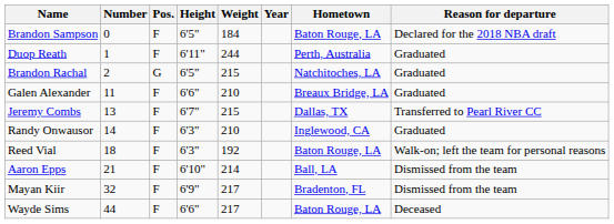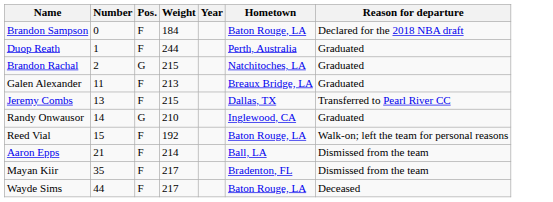 <table class="wikitable sortable" border="1">
 <tr>
 <th>Name</th>
 <th>Number</th>
 <th>Pos.</th>
-<th>Height</th>
 <th>Weight</th>
 <th>Year</th>
 <th>Hometown</th>
 <th class="unsortable">Reason for departure</th>
 </tr>
 <tr>
 <td><a href='#'>Brandon Sampson</a></td>
 <td>0</td>
 <td>F</td>
-<td>6'5"</td>
 <td>184</td>
 <td></td>
 <td><a href='#'>Baton Rouge, LA</a></td>
 <td>Declared for the <a href='#'>2018 NBA draft</a></td>
 </tr>
 <tr>
 <td><a href='#'>Duop Reath</a></td>
 <td>1</td>
 <td>F</td>
-<td>6'11"</td>
 <td>244</td>
 <td></td>
 <td><a href='#'>Perth, Australia</a></td>
 <td>Graduated</td>
 </tr>
 <tr>
 <td><a href='#'>Brandon Rachal</a></td>
 <td>2</td>
 <td>G</td>
-<td>6'5"</td>
 <td>215</td>
 <td></td>
 <td><a href='#'>Natchitoches, LA</a></td>
 <td>Graduated</td>
 </tr>
 <tr>
 <td>Galen Alexander</td>
 <td>11</td>
 <td>F</td>
-<td>6'6"</td>
-<td>210</td>
+<td>213</td>
 <td></td>
 <td><a href='#'>Breaux Bridge, LA</a></td>
 <td>Graduated</td>
 </tr>
 <tr>
 <td><a href='#'>Jeremy Combs</a></td>
 <td>13</td>
 <td>F</td>
-<td>6'7"</td>
 <td>215</td>
 <td></td>
 <td><a href='#'>Dallas, TX</a></td>
 <td>Transferred to <a href='#'>Pearl River CC</a></td>
 </tr>
 <tr>
 <td>Randy Onwausor</td>
 <td>14</td>
-<td>F</td>
-<td>6'3"</td>
+<td>G</td>
 <td>210</td>
 <td></td>
 <td><a href='#'>Inglewood, CA</a></td>
 <td>Graduated</td>
 </tr>
 <tr>
 <td>Reed Vial</td>
-<td>18</td>
+<td>15</td>
 <td>F</td>
-<td>6'3"</td>
 <td>192</td>
 <td></td>
 <td><a href='#'>Baton Rouge, LA</a></td>
 <td>Walk-on; left the team for personal reasons</td>
 </tr>
 <tr>
 <td><a href='#'>Aaron Epps</a></td>
 <td>21</td>
 <td>F</td>
-<td>6'10"</td>
 <td>214</td>
 <td></td>
 <td><a href='#'>Ball, LA</a></td>
 <td>Dismissed from the team</td>
 </tr>
 <tr>
 <td>Mayan Kiir</td>
-<td>32</td>
+<td>35</td>
 <td>F</td>
-<td>6'9"</td>
 <td>217</td>
 <td></td>
 <td><a href='#'>Bradenton, FL</a></td>
 <td>Dismissed from the team</td>
 </tr>
 <tr>
 <td>Wayde Sims</td>
 <td>44</td>
 <td>F</td>
-<td>6'6"</td>
 <td>217</td>
 <td></td>
 <td><a href='#'>Baton Rouge, LA</a></td>
 <td>Deceased</td>
 </tr>
 </table>
